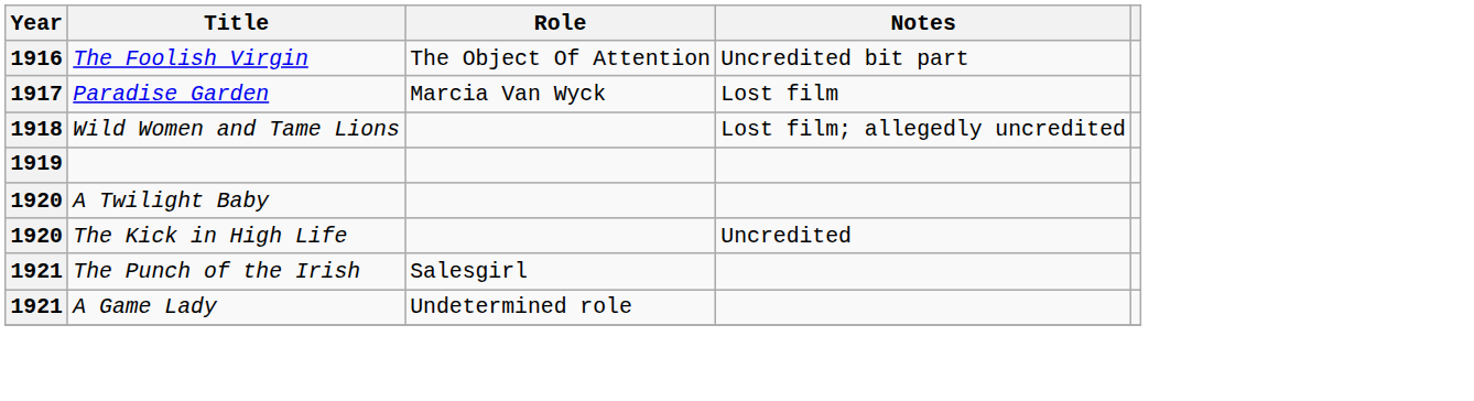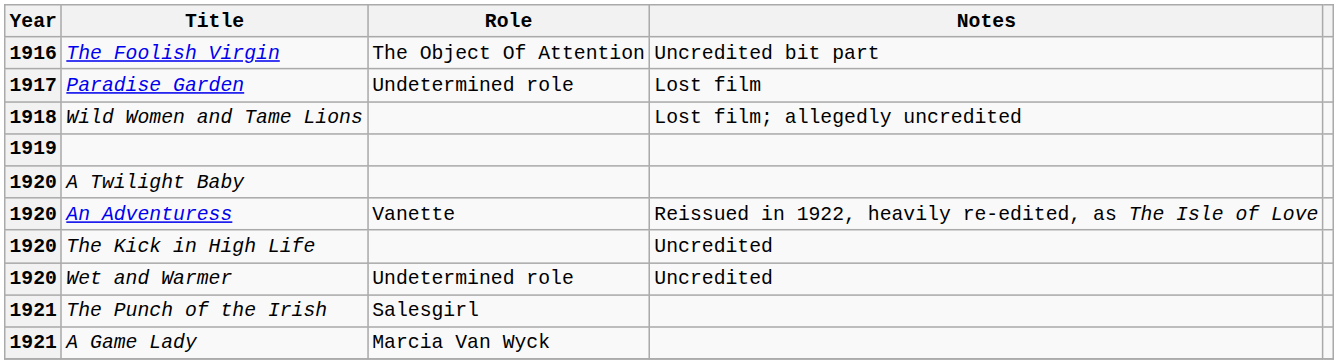 <table class="wikitable plainrowheaders sortable" style="margin-right: 0;">
 <tr>
 <th scope="col">Year</th>
 <th scope="col">Title</th>
 <th scope="col">Role</th>
 <th scope="col" class="unsortable">Notes</th>
 <th scope="col" class="unsortable"></th>
 </tr>
 <tr>
 <th scope="row">1916</th>
 <td><em><a href='#'>The Foolish Virgin</a></em></td>
 <td>The Object Of Attention</td>
 <td>Uncredited bit part</td>
 <td align=center></td>
 </tr>
 <tr>
 <th scope="row">1917</th>
 <td><em><a href='#'>Paradise Garden</a></em></td>
-<td>Marcia Van Wyck</td>
+<td>Undetermined role</td>
 <td>Lost film</td>
 <td align=center></td>
 </tr>
 <tr>
 <th scope="row">1918</th>
 <td><em>Wild Women and Tame Lions</em></td>
 <td></td>
 <td>Lost film; allegedly uncredited</td>
 <td align=center></td>
 </tr>
 <tr>
 <th scope="row">1919</th>
 <td><em></em></td>
 <td></td>
 <td></td>
 <td align=center><br></td>
 </tr>
 <tr>
 <th scope="row">1920</th>
 <td><em>A Twilight Baby</em></td>
 <td></td>
 <td></td>
 <td align=center></td>
 </tr>
 <tr>
 <th scope="row">1920</th>
+<td><em><a href='#'>An Adventuress</a></em></td>
+<td>Vanette</td>
+<td>Reissued in 1922, heavily re-edited, as <em>The Isle of Love</em></td>
+<td align=center><br></td>
+</tr>
+<tr>
+<th scope="row">1920</th>
 <td><em>The Kick in High Life</em></td>
 <td></td>
+<td>Uncredited</td>
+<td align=center></td>
+</tr>
+<tr>
+<th scope="row">1920</th>
+<td><em>Wet and Warmer</em></td>
+<td>Undetermined role</td>
 <td>Uncredited</td>
 <td align=center></td>
 </tr>
 <tr>
 <th scope="row">1921</th>
 <td><em>The Punch of the Irish</em></td>
 <td>Salesgirl</td>
 <td align=center></td>
 <td></td>
 </tr>
 <tr>
 <th scope="row">1921</th>
 <td><em>A Game Lady</em></td>
-<td>Undetermined role</td>
+<td>Marcia Van Wyck</td>
 <td></td>
 <td align=center></td>
 </tr>
 <tr>
 </tr>
 </table>
